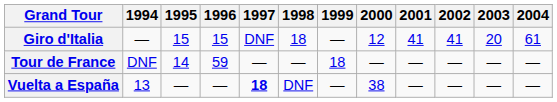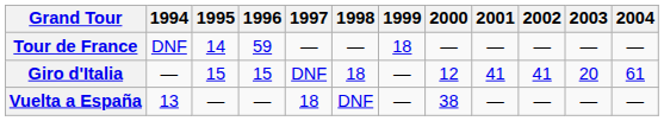 <table class="wikitable plainrowheaders">
 <tr>
 <th scope="col"><a href='#'>Grand Tour</a></th>
 <th scope="col">1994</th>
 <th scope="col">1995</th>
 <th scope="col">1996</th>
 <th scope="col">1997</th>
 <th scope="col">1998</th>
 <th scope="col">1999</th>
 <th scope="col">2000</th>
 <th scope="col">2001</th>
 <th scope="col">2002</th>
 <th scope="col">2003</th>
 <th scope="col">2004</th>
 </tr>
 <tr style="text-align:center;">
+<th scope="row"> <a href='#'>Tour de France</a></th>
+<td style="text-align:center;"><a href='#'>DNF</a></td>
+<td style="text-align:center;"><a href='#'>14</a></td>
+<td style="text-align:center;"><a href='#'>59</a></td>
+<td>—</td>
+<td>—</td>
+<td style="text-align:center;"><a href='#'>18</a></td>
+<td>—</td>
+<td>—</td>
+<td>—</td>
+<td>—</td>
+<td>—</td>
+</tr>
+<tr style="text-align:center;">
 <th scope="row"> <a href='#'>Giro d'Italia</a></th>
 <td>—</td>
 <td style="text-align:center;"><a href='#'>15</a></td>
 <td style="text-align:center;"><a href='#'>15</a></td>
 <td style="text-align:center;"><a href='#'>DNF</a></td>
 <td style="text-align:center;"><a href='#'>18</a></td>
 <td>—</td>
 <td style="text-align:center;"><a href='#'>12</a></td>
 <td style="text-align:center;"><a href='#'>41</a></td>
 <td style="text-align:center;"><a href='#'>41</a></td>
 <td style="text-align:center;"><a href='#'>20</a></td>
 <td style="text-align:center;"><a href='#'>61</a></td>
 </tr>
 <tr style="text-align:center;">
-<th scope="row"> <a href='#'>Tour de France</a></th>
-<td style="text-align:center;"><a href='#'>DNF</a></td>
-<td style="text-align:center;"><a href='#'>14</a></td>
-<td style="text-align:center;"><a href='#'>59</a></td>
-<td>—</td>
-<td>—</td>
-<td style="text-align:center;"><a href='#'>18</a></td>
-<td>—</td>
-<td>—</td>
-<td>—</td>
-<td>—</td>
-<td>—</td>
-</tr>
-<tr style="text-align:center;">
 <th scope="row"> <a href='#'>Vuelta a España</a></th>
 <td style="text-align:center;"><a href='#'>13</a></td>
 <td>—</td>
 <td>—</td>
-<td style="text-align:center;"><strong><a href='#'>18</a></strong></td>
+<td style="text-align:center;"><a href='#'>18</a></td>
 <td style="text-align:center;"><a href='#'>DNF</a></td>
 <td>—</td>
 <td style="text-align:center;"><a href='#'>38</a></td>
 <td>—</td>
 <td>—</td>
 <td>—</td>
 <td>—</td>
 </tr>
 </table>
